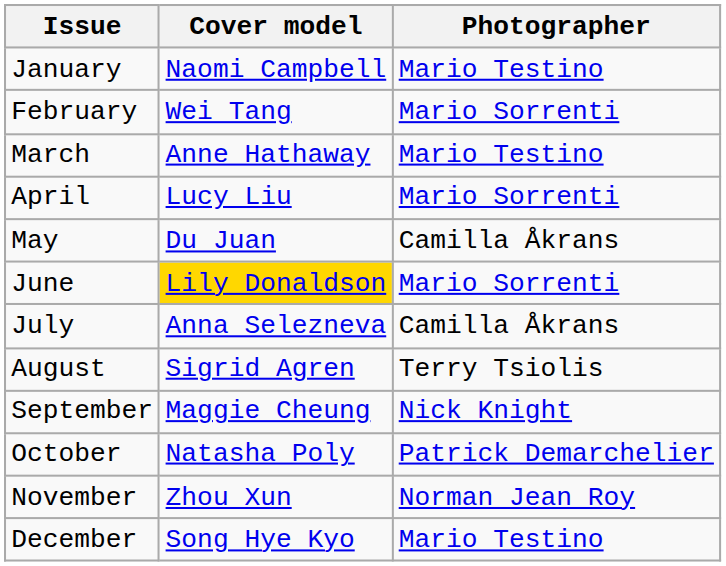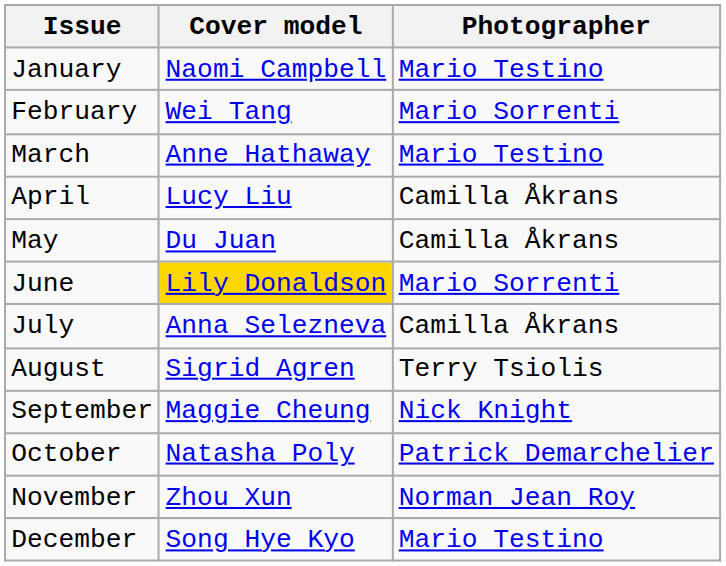 <table class="sortable wikitable">
 <tr>
 <th>Issue</th>
 <th>Cover model</th>
 <th>Photographer</th>
 </tr>
 <tr>
 <td>January</td>
 <td><a href='#'>Naomi Campbell</a></td>
 <td><a href='#'>Mario Testino</a></td>
 </tr>
 <tr>
 <td>February</td>
 <td><a href='#'>Wei Tang</a></td>
 <td><a href='#'>Mario Sorrenti</a></td>
 </tr>
 <tr>
 <td>March</td>
 <td><a href='#'>Anne Hathaway</a></td>
 <td><a href='#'>Mario Testino</a></td>
 </tr>
 <tr>
 <td>April</td>
 <td><a href='#'>Lucy Liu</a></td>
-<td><a href='#'>Mario Sorrenti</a></td>
+<td>Camilla Åkrans</td>
 </tr>
 <tr>
 <td>May</td>
 <td><a href='#'>Du Juan</a></td>
 <td>Camilla Åkrans</td>
 </tr>
 <tr>
 <td>June</td>
 <td style="background: gold;"><a href='#'>Lily Donaldson</a></td>
 <td><a href='#'>Mario Sorrenti</a></td>
 </tr>
 <tr>
 <td>July</td>
 <td><a href='#'>Anna Selezneva</a></td>
 <td>Camilla Åkrans</td>
 </tr>
 <tr>
 <td>August</td>
 <td><a href='#'>Sigrid Agren</a></td>
 <td>Terry Tsiolis</td>
 </tr>
 <tr>
 <td>September</td>
 <td><a href='#'>Maggie Cheung</a></td>
 <td><a href='#'>Nick Knight</a></td>
 </tr>
 <tr>
 <td>October</td>
 <td><a href='#'>Natasha Poly</a></td>
 <td><a href='#'>Patrick Demarchelier</a></td>
 </tr>
 <tr>
 <td>November</td>
 <td><a href='#'>Zhou Xun</a></td>
 <td><a href='#'>Norman Jean Roy</a></td>
 </tr>
 <tr>
 <td>December</td>
 <td><a href='#'>Song Hye Kyo</a></td>
 <td><a href='#'>Mario Testino</a></td>
 </tr>
 </table>
